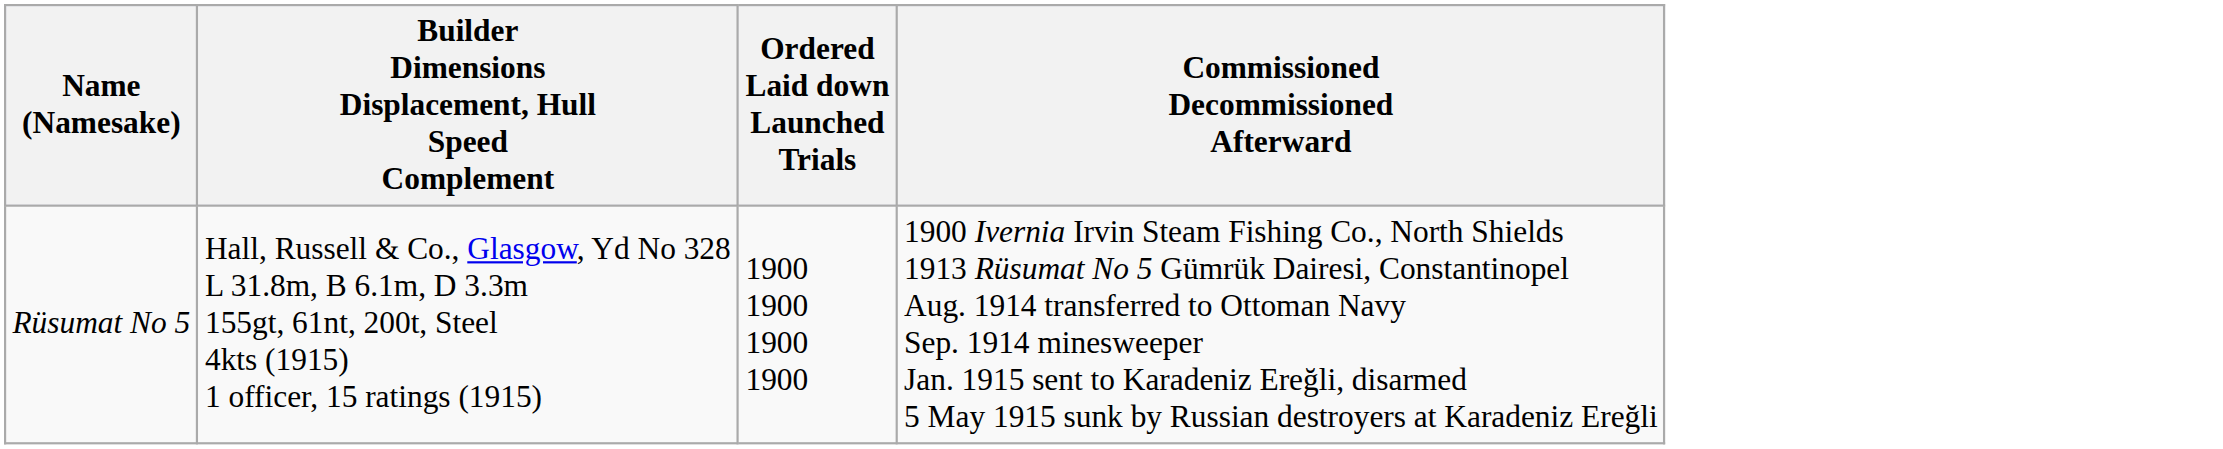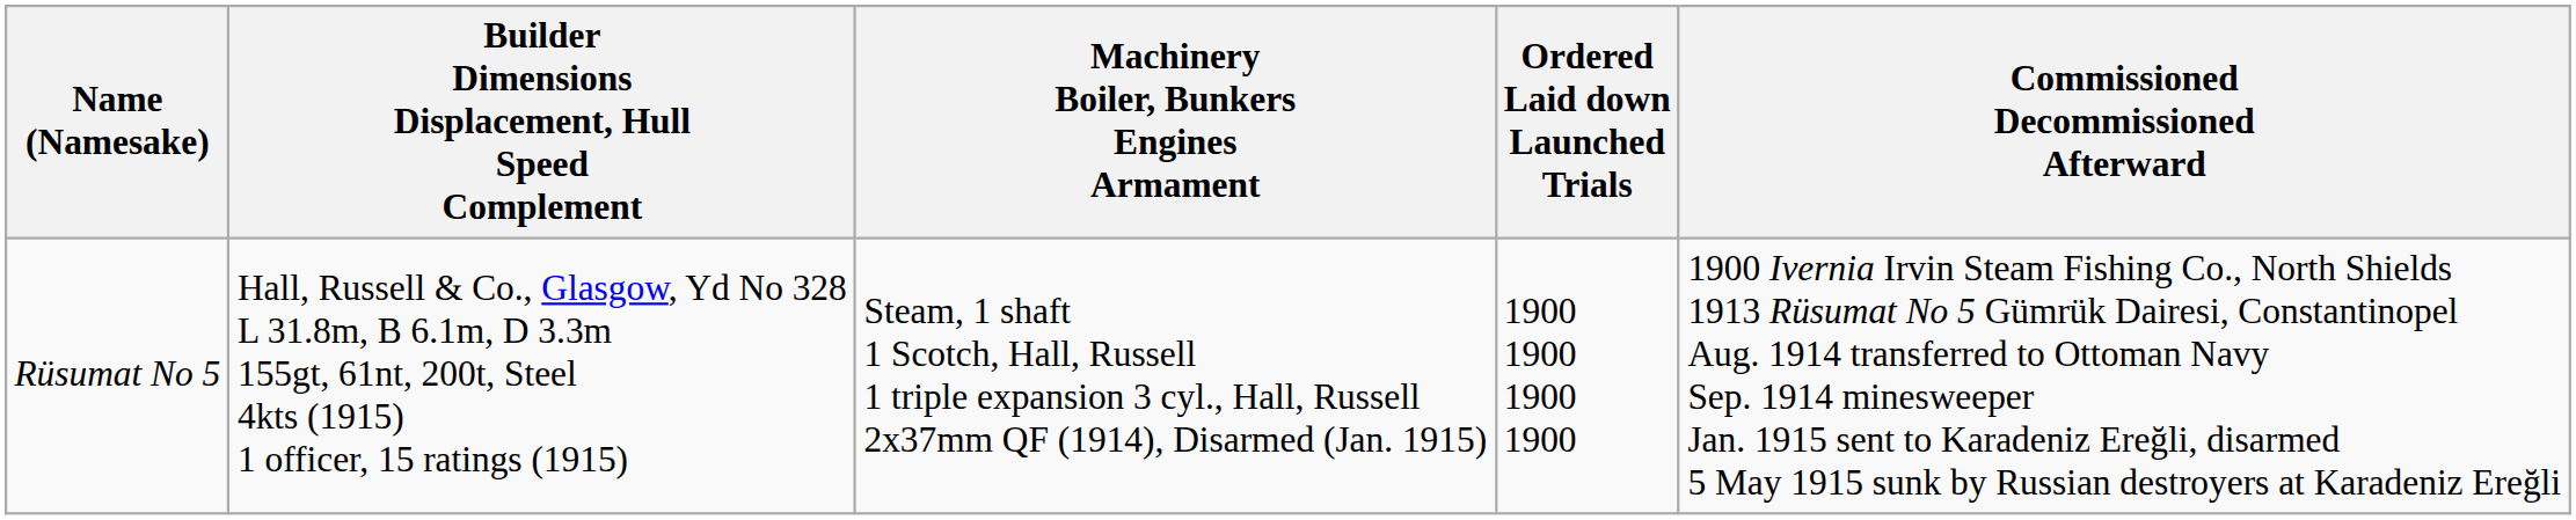 <table class="wikitable" style="font-size:90%;">
 <tr bgcolor="#e6e9ff">
 <th>Name<br>(Namesake)</th>
 <th>Builder<br>Dimensions<br>Displacement, Hull<br>Speed<br>Complement</th>
+<th>Machinery<br>Boiler, Bunkers<br>Engines<br>Armament</th>
 <th>Ordered<br>Laid down<br>Launched<br>Trials</th>
 <th>Commissioned<br>Decommissioned<br>Afterward</th>
 </tr>
 <tr ---->
 <td><em>Rüsumat No 5</em></td>
 <td> Hall, Russell & Co., <a href='#'>Glasgow</a>, Yd No 328<br>L 31.8m, B 6.1m, D 3.3m<br>155gt, 61nt, 200t, Steel<br>4kts (1915)<br>1 officer, 15 ratings (1915)</td>
+<td>Steam, 1 shaft<br>1 Scotch, Hall, Russell<br>1 triple expansion 3 cyl., Hall, Russell<br>2x37mm QF (1914), Disarmed (Jan. 1915)</td>
 <td>1900<br>1900<br>1900<br>1900</td>
 <td>1900 <em>Ivernia</em> Irvin Steam Fishing Co., North Shields<br>1913 <em>Rüsumat No 5</em> Gümrük Dairesi, Constantinopel<br>Aug. 1914 transferred to Ottoman Navy<br>Sep. 1914 minesweeper<br>Jan. 1915 sent to Karadeniz Ereğli, disarmed<br>5 May 1915 sunk by Russian destroyers at Karadeniz Ereğli</td>
 </tr>
 </table>
